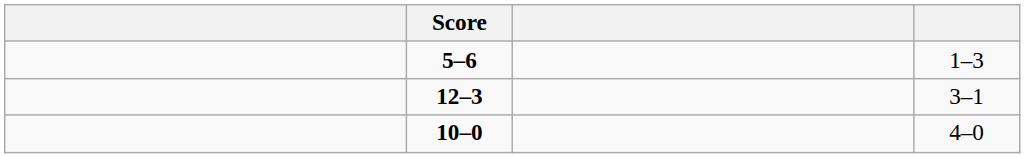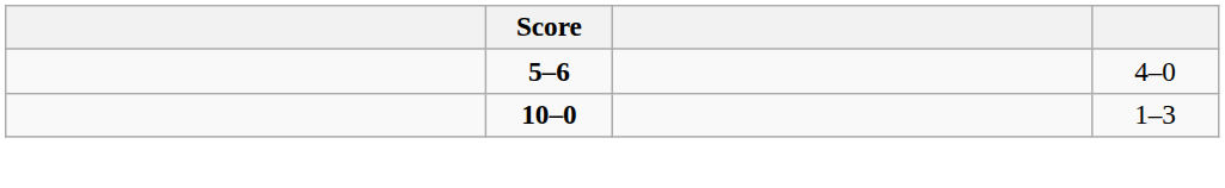 <table class="wikitable" style="text-align: center; ">
 <tr>
 <th align="right" width="270"></th>
 <th width="65">Score</th>
 <th align="left" width="270"></th>
 <th width="65"></th>
 </tr>
 <tr>
 <td align="left"></td>
 <td><strong>5–6</strong></td>
 <td align="left"><strong></strong></td>
-<td>1–3 <strong></strong></td>
-</tr>
-<tr>
-<td align="left"><strong></strong></td>
-<td><strong>12–3</strong></td>
-<td align="left"></td>
-<td>3–1 <strong></strong></td>
+<td>4–0 <strong></strong></td>
 </tr>
 <tr>
 <td align="left"><strong></strong></td>
 <td><strong>10–0</strong></td>
 <td align="left"></td>
-<td>4–0 <strong></strong></td>
+<td>1–3 <strong></strong></td>
 </tr>
 </table>
